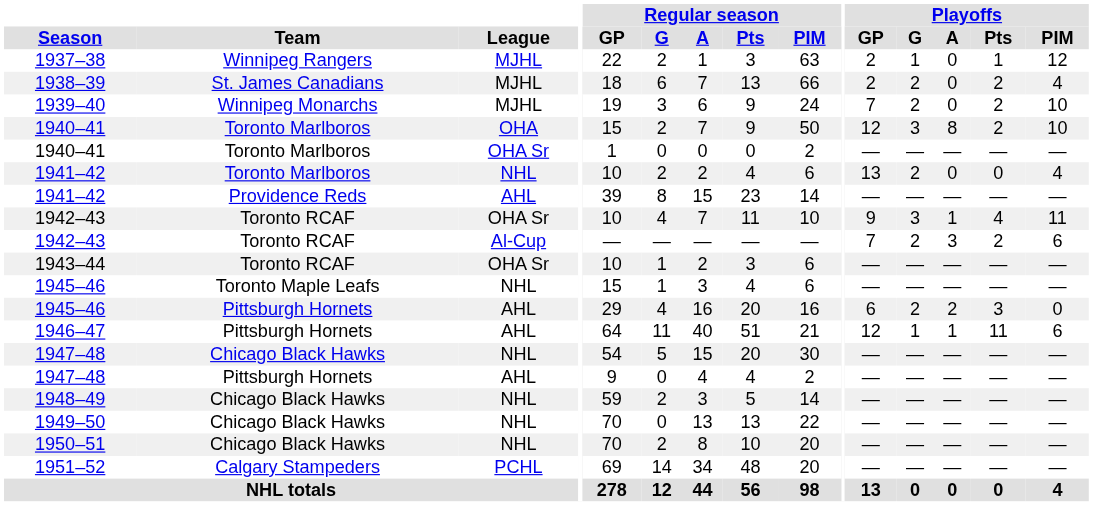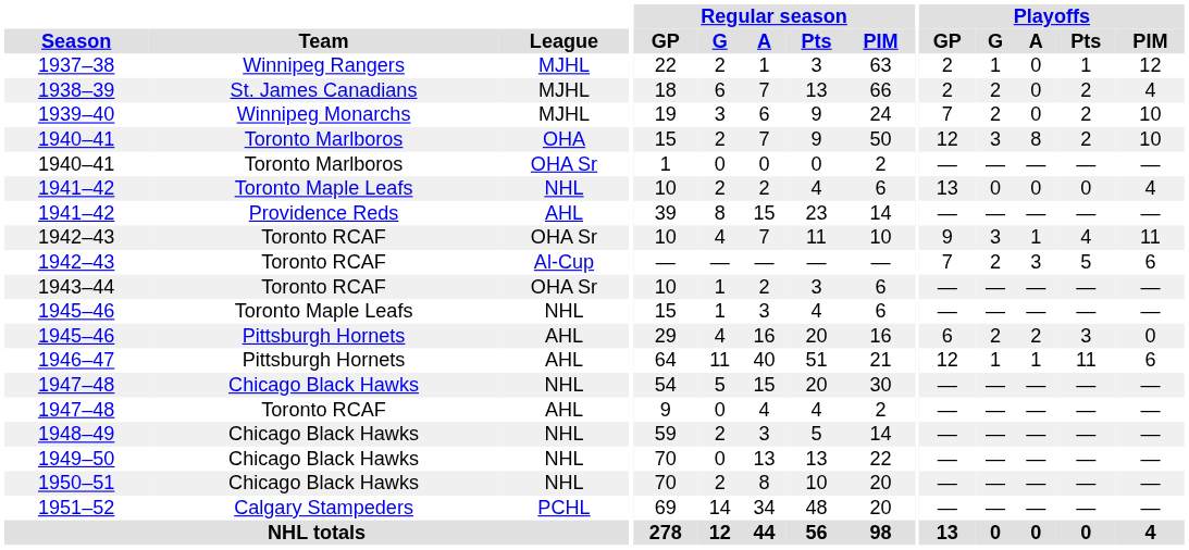 <table border="0" cellpadding="1" cellspacing="0" style="text-align:center; width:60em">
 <tr bgcolor="#e0e0e0">
 <th colspan="3" bgcolor="#ffffff"></th>
 <th rowspan="100" bgcolor="#ffffff"></th>
 <th colspan="5"><a href='#'>Regular season</a></th>
 <th rowspan="100" bgcolor="#ffffff"></th>
 <th colspan="5"><a href='#'>Playoffs</a></th>
 </tr>
 <tr bgcolor="#e0e0e0">
 <th><a href='#'>Season</a></th>
 <th>Team</th>
 <th>League</th>
 <th>GP</th>
 <th><a href='#'>G</a></th>
 <th><a href='#'>A</a></th>
 <th><a href='#'>Pts</a></th>
 <th><a href='#'>PIM</a></th>
 <th>GP</th>
 <th>G</th>
 <th>A</th>
 <th>Pts</th>
 <th>PIM</th>
 </tr>
 <tr>
 <td><a href='#'>1937–38</a></td>
 <td><a href='#'>Winnipeg Rangers</a></td>
 <td><a href='#'>MJHL</a></td>
 <td>22</td>
 <td>2</td>
 <td>1</td>
 <td>3</td>
 <td>63</td>
 <td>2</td>
 <td>1</td>
 <td>0</td>
 <td>1</td>
 <td>12</td>
 </tr>
 <tr bgcolor="#f0f0f0">
 <td><a href='#'>1938–39</a></td>
 <td><a href='#'>St. James Canadians</a></td>
 <td>MJHL</td>
 <td>18</td>
 <td>6</td>
 <td>7</td>
 <td>13</td>
 <td>66</td>
 <td>2</td>
 <td>2</td>
 <td>0</td>
 <td>2</td>
 <td>4</td>
 </tr>
 <tr>
 <td><a href='#'>1939–40</a></td>
 <td><a href='#'>Winnipeg Monarchs</a></td>
 <td>MJHL</td>
 <td>19</td>
 <td>3</td>
 <td>6</td>
 <td>9</td>
 <td>24</td>
 <td>7</td>
 <td>2</td>
 <td>0</td>
 <td>2</td>
 <td>10</td>
 </tr>
 <tr bgcolor="#f0f0f0">
 <td><a href='#'>1940–41</a></td>
 <td><a href='#'>Toronto Marlboros</a></td>
 <td><a href='#'>OHA</a></td>
 <td>15</td>
 <td>2</td>
 <td>7</td>
 <td>9</td>
 <td>50</td>
 <td>12</td>
 <td>3</td>
 <td>8</td>
 <td>2</td>
 <td>10</td>
 </tr>
 <tr>
 <td>1940–41</td>
 <td>Toronto Marlboros</td>
 <td><a href='#'>OHA Sr</a></td>
 <td>1</td>
 <td>0</td>
 <td>0</td>
 <td>0</td>
 <td>2</td>
 <td>—</td>
 <td>—</td>
 <td>—</td>
 <td>—</td>
 <td>—</td>
 </tr>
 <tr bgcolor="#f0f0f0">
 <td><a href='#'>1941–42</a></td>
-<td><a href='#'>Toronto Marlboros</a></td>
+<td><a href='#'>Toronto Maple Leafs</a></td>
 <td><a href='#'>NHL</a></td>
 <td>10</td>
 <td>2</td>
 <td>2</td>
 <td>4</td>
 <td>6</td>
 <td>13</td>
-<td>2</td>
+<td>0</td>
 <td>0</td>
 <td>0</td>
 <td>4</td>
 </tr>
 <tr>
 <td><a href='#'>1941–42</a></td>
 <td><a href='#'>Providence Reds</a></td>
 <td><a href='#'>AHL</a></td>
 <td>39</td>
 <td>8</td>
 <td>15</td>
 <td>23</td>
 <td>14</td>
 <td>—</td>
 <td>—</td>
 <td>—</td>
 <td>—</td>
 <td>—</td>
 </tr>
 <tr bgcolor="#f0f0f0">
 <td>1942–43</td>
 <td>Toronto RCAF</td>
 <td>OHA Sr</td>
 <td>10</td>
 <td>4</td>
 <td>7</td>
 <td>11</td>
 <td>10</td>
 <td>9</td>
 <td>3</td>
 <td>1</td>
 <td>4</td>
 <td>11</td>
 </tr>
 <tr>
 <td><a href='#'>1942–43</a></td>
 <td>Toronto RCAF</td>
 <td><a href='#'>Al-Cup</a></td>
 <td>—</td>
 <td>—</td>
 <td>—</td>
 <td>—</td>
 <td>—</td>
 <td>7</td>
 <td>2</td>
 <td>3</td>
-<td>2</td>
+<td>5</td>
 <td>6</td>
 </tr>
 <tr bgcolor="#f0f0f0">
 <td>1943–44</td>
 <td>Toronto RCAF</td>
 <td>OHA Sr</td>
 <td>10</td>
 <td>1</td>
 <td>2</td>
 <td>3</td>
 <td>6</td>
 <td>—</td>
 <td>—</td>
 <td>—</td>
 <td>—</td>
 <td>—</td>
 </tr>
 <tr>
 <td><a href='#'>1945–46</a></td>
 <td>Toronto Maple Leafs</td>
 <td>NHL</td>
 <td>15</td>
 <td>1</td>
 <td>3</td>
 <td>4</td>
 <td>6</td>
 <td>—</td>
 <td>—</td>
 <td>—</td>
 <td>—</td>
 <td>—</td>
 </tr>
 <tr bgcolor="#f0f0f0">
 <td><a href='#'>1945–46</a></td>
 <td><a href='#'>Pittsburgh Hornets</a></td>
 <td>AHL</td>
 <td>29</td>
 <td>4</td>
 <td>16</td>
 <td>20</td>
 <td>16</td>
 <td>6</td>
 <td>2</td>
 <td>2</td>
 <td>3</td>
 <td>0</td>
 </tr>
 <tr>
 <td><a href='#'>1946–47</a></td>
 <td>Pittsburgh Hornets</td>
 <td>AHL</td>
 <td>64</td>
 <td>11</td>
 <td>40</td>
 <td>51</td>
 <td>21</td>
 <td>12</td>
 <td>1</td>
 <td>1</td>
 <td>11</td>
 <td>6</td>
 </tr>
 <tr bgcolor="#f0f0f0">
 <td><a href='#'>1947–48</a></td>
 <td><a href='#'>Chicago Black Hawks</a></td>
 <td>NHL</td>
 <td>54</td>
 <td>5</td>
 <td>15</td>
 <td>20</td>
 <td>30</td>
 <td>—</td>
 <td>—</td>
 <td>—</td>
 <td>—</td>
 <td>—</td>
 </tr>
 <tr>
 <td><a href='#'>1947–48</a></td>
-<td>Pittsburgh Hornets</td>
+<td>Toronto RCAF</td>
 <td>AHL</td>
 <td>9</td>
 <td>0</td>
 <td>4</td>
 <td>4</td>
 <td>2</td>
 <td>—</td>
 <td>—</td>
 <td>—</td>
 <td>—</td>
 <td>—</td>
 </tr>
 <tr bgcolor="#f0f0f0">
 <td><a href='#'>1948–49</a></td>
 <td>Chicago Black Hawks</td>
 <td>NHL</td>
 <td>59</td>
 <td>2</td>
 <td>3</td>
 <td>5</td>
 <td>14</td>
 <td>—</td>
 <td>—</td>
 <td>—</td>
 <td>—</td>
 <td>—</td>
 </tr>
 <tr>
 <td><a href='#'>1949–50</a></td>
 <td>Chicago Black Hawks</td>
 <td>NHL</td>
 <td>70</td>
 <td>0</td>
 <td>13</td>
 <td>13</td>
 <td>22</td>
 <td>—</td>
 <td>—</td>
 <td>—</td>
 <td>—</td>
 <td>—</td>
 </tr>
 <tr bgcolor="#f0f0f0">
 <td><a href='#'>1950–51</a></td>
 <td>Chicago Black Hawks</td>
 <td>NHL</td>
 <td>70</td>
 <td>2</td>
 <td>8</td>
 <td>10</td>
 <td>20</td>
 <td>—</td>
 <td>—</td>
 <td>—</td>
 <td>—</td>
 <td>—</td>
 </tr>
 <tr>
 <td><a href='#'>1951–52</a></td>
 <td><a href='#'>Calgary Stampeders</a></td>
 <td><a href='#'>PCHL</a></td>
 <td>69</td>
 <td>14</td>
 <td>34</td>
 <td>48</td>
 <td>20</td>
 <td>—</td>
 <td>—</td>
 <td>—</td>
 <td>—</td>
 <td>—</td>
 </tr>
 <tr bgcolor="#e0e0e0">
 <th colspan="3">NHL totals</th>
 <th>278</th>
 <th>12</th>
 <th>44</th>
 <th>56</th>
 <th>98</th>
 <th>13</th>
 <th>0</th>
 <th>0</th>
 <th>0</th>
 <th>4</th>
 </tr>
 </table>
